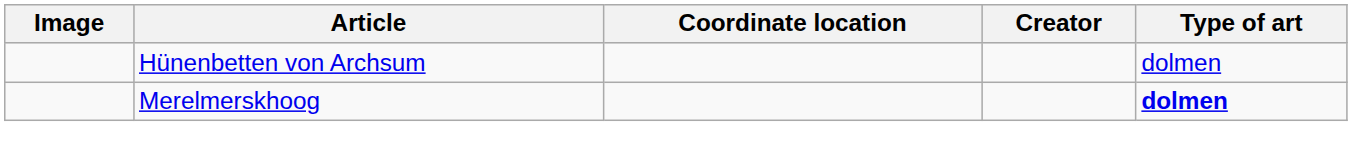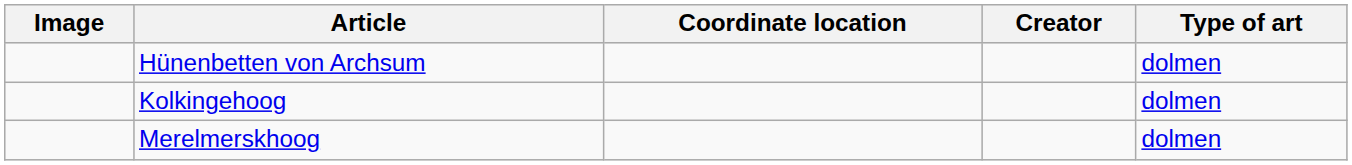 <table class='wikitable sortable' style='width:100%'>
 <tr>
 <th>Image</th>
 <th>Article</th>
 <th>Coordinate location</th>
 <th>Creator</th>
 <th>Type of art</th>
 </tr>
 <tr>
 <td></td>
 <td><a href='#'>Hünenbetten von Archsum</a></td>
 <td></td>
 <td></td>
 <td><a href='#'>dolmen</a></td>
 </tr>
 <tr>
 <td></td>
+<td><a href='#'>Kolkingehoog</a></td>
+<td></td>
+<td></td>
+<td><a href='#'>dolmen</a></td>
+</tr>
+<tr>
+<td></td>
 <td><a href='#'>Merelmerskhoog</a></td>
 <td></td>
 <td></td>
-<td><strong><a href='#'>dolmen</a></strong></td>
+<td><a href='#'>dolmen</a></td>
 </tr>
 </table>
